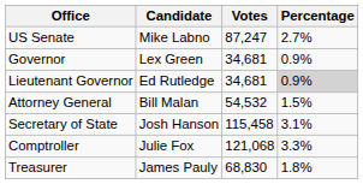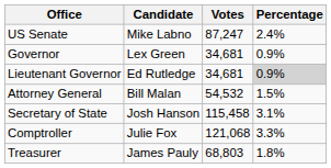 <table class="wikitable">
 <tr>
 <th>Office</th>
 <th>Candidate</th>
 <th>Votes</th>
 <th>Percentage</th>
 </tr>
 <tr>
 <td>US Senate</td>
 <td>Mike Labno</td>
 <td>87,247</td>
-<td>2.7%</td>
+<td>2.4%</td>
 </tr>
 <tr>
 <td>Governor</td>
 <td>Lex Green</td>
 <td>34,681</td>
 <td>0.9%</td>
 </tr>
 <tr>
 <td>Lieutenant Governor</td>
 <td>Ed Rutledge</td>
 <td>34,681</td>
 <td style="background: lightgrey;">0.9%</td>
 </tr>
 <tr>
 <td>Attorney General</td>
 <td>Bill Malan</td>
 <td>54,532</td>
 <td>1.5%</td>
 </tr>
 <tr>
 <td>Secretary of State</td>
 <td>Josh Hanson</td>
 <td>115,458</td>
 <td>3.1%</td>
 </tr>
 <tr>
 <td>Comptroller</td>
 <td>Julie Fox</td>
 <td>121,068</td>
 <td>3.3%</td>
 </tr>
 <tr>
 <td>Treasurer</td>
 <td>James Pauly</td>
-<td>68,830</td>
+<td>68,803</td>
 <td>1.8%</td>
 </tr>
 </table>
